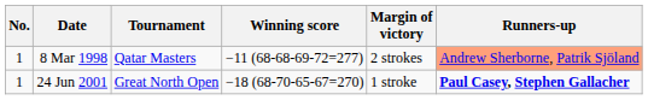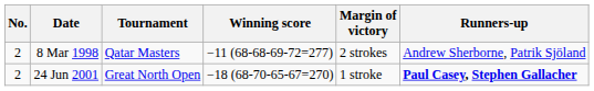 <table class="wikitable" style="font-size:95%;">
 <tr>
 <th>No.</th>
 <th>Date</th>
 <th>Tournament</th>
 <th>Winning score</th>
 <th>Margin of<br>victory</th>
 <th>Runners-up</th>
 </tr>
 <tr>
-<td align=center>1</td>
+<td align=center>2</td>
 <td align=right>8 Mar <a href='#'>1998</a></td>
 <td><a href='#'>Qatar Masters</a></td>
 <td>−11 (68-68-69-72=277)</td>
 <td>2 strokes</td>
-<td style="background: lightsalmon;"> <a href='#'>Andrew Sherborne</a>,  <a href='#'>Patrik Sjöland</a></td>
+<td> <a href='#'>Andrew Sherborne</a>,  <a href='#'>Patrik Sjöland</a></td>
 </tr>
 <tr>
-<td align=center>1</td>
+<td align=center>2</td>
 <td align=right>24 Jun <a href='#'>2001</a></td>
 <td><a href='#'>Great North Open</a></td>
 <td>−18 (68-70-65-67=270)</td>
 <td>1 stroke</td>
 <td><strong> <a href='#'>Paul Casey</a>,  <a href='#'>Stephen Gallacher</a></strong></td>
 </tr>
 </table>
